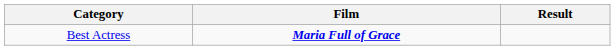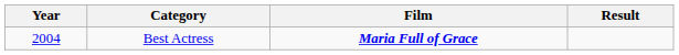 <table class="wikitable" width=60%>
 <tr>
+<th>Year</th>
 <th>Category</th>
 <th>Film</th>
 <th>Result</th>
 </tr>
 <tr>
+<td style="text-align:center;"><a href='#'>2004</a></td>
 <td style="text-align:center;"><a href='#'>Best Actress</a></td>
 <td style="text-align:center;"><strong><em><a href='#'>Maria Full of Grace</a></em></strong></td>
 <td></td>
 </tr>
 </table>
